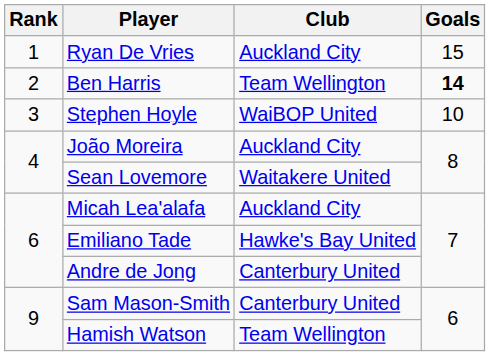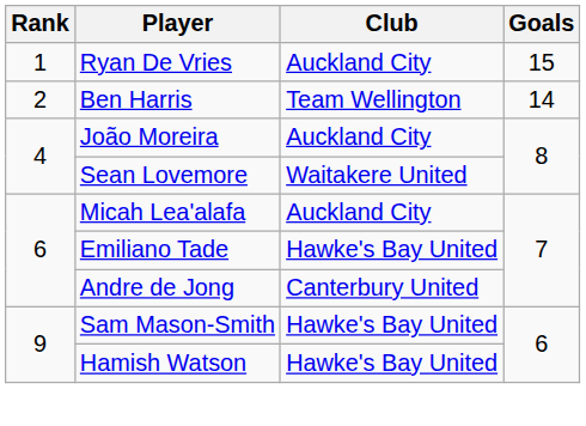 <table class="wikitable" style="text-align:center">
 <tr>
 <th>Rank</th>
 <th>Player</th>
 <th>Club</th>
 <th>Goals</th>
 </tr>
 <tr>
 <td rowspan=1>1</td>
 <td align=left> <a href='#'>Ryan De Vries</a></td>
 <td align=left><a href='#'>Auckland City</a></td>
 <td rowspan=1>15</td>
 </tr>
 <tr>
 <td rowspan=1>2</td>
 <td align=left> <a href='#'>Ben Harris</a></td>
 <td align=left><a href='#'>Team Wellington</a></td>
-<td rowspan=1><strong>14</strong></td>
-</tr>
-<tr>
-<td rowspan=1>3</td>
-<td align=left> <a href='#'>Stephen Hoyle</a></td>
-<td align=left><a href='#'>WaiBOP United</a></td>
-<td rowspan=1>10</td>
+<td rowspan=1>14</td>
 </tr>
 <tr>
 <td rowspan=2>4</td>
 <td align=left> <a href='#'>João Moreira</a></td>
 <td align=left><a href='#'>Auckland City</a></td>
 <td rowspan=2>8</td>
 </tr>
 <tr>
 <td align=left> <a href='#'>Sean Lovemore</a></td>
 <td align=left><a href='#'>Waitakere United</a></td>
 </tr>
 <tr>
 <td rowspan=3>6</td>
 <td align=left> <a href='#'>Micah Lea'alafa</a></td>
 <td align=left><a href='#'>Auckland City</a></td>
 <td rowspan=3>7</td>
 </tr>
 <tr>
 <td align=left> <a href='#'>Emiliano Tade</a></td>
 <td align=left><a href='#'>Hawke's Bay United</a></td>
 </tr>
 <tr>
 <td align=left> <a href='#'>Andre de Jong</a></td>
 <td align=left><a href='#'>Canterbury United</a></td>
 </tr>
 <tr>
 <td rowspan=2>9</td>
 <td align=left> <a href='#'>Sam Mason-Smith</a></td>
-<td align=left><a href='#'>Canterbury United</a></td>
+<td align=left><a href='#'>Hawke's Bay United</a></td>
 <td rowspan=2>6</td>
 </tr>
 <tr>
 <td align=left> <a href='#'>Hamish Watson</a></td>
-<td align=left><a href='#'>Team Wellington</a></td>
+<td align=left><a href='#'>Hawke's Bay United</a></td>
 </tr>
 </table>
